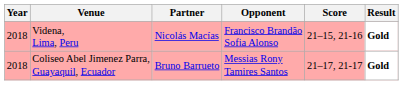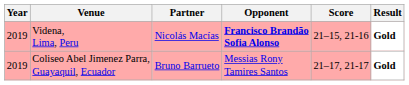 <table class="sortable wikitable" style="font-size: 90%;">
 <tr>
 <th>Year</th>
 <th>Venue</th>
 <th>Partner</th>
 <th>Opponent</th>
 <th>Score</th>
 <th>Result</th>
 </tr>
 <tr style="background:#FFAAAA">
-<td align="center">2018</td>
+<td align="center">2019</td>
 <td align="left">Videna,<br><a href='#'>Lima</a>, <a href='#'>Peru</a></td>
 <td align="left"> <a href='#'>Nicolás Macías</a></td>
-<td align="left"> <a href='#'>Francisco Brandão</a> <br>  <a href='#'>Sofia Alonso</a></td>
+<td align="left"><strong> <a href='#'>Francisco Brandão</a> <br>  <a href='#'>Sofia Alonso</a></strong></td>
 <td align="left">21–15, 21-16</td>
 <td style="text-align:left; background:white"> <strong>Gold</strong></td>
 </tr>
 <tr style="background:#FFAAAA">
-<td align="center">2018</td>
+<td align="center">2019</td>
 <td align="left">Coliseo Abel Jimenez Parra,<br><a href='#'>Guayaquil</a>, <a href='#'>Ecuador</a></td>
 <td align="left"> <a href='#'>Bruno Barrueto</a></td>
 <td align="left"> <a href='#'>Messias Rony</a> <br>  <a href='#'>Tamires Santos</a></td>
 <td align="left">21–17, 21-17</td>
 <td style="text-align:left; background:white"> <strong>Gold</strong></td>
 </tr>
 </table>
